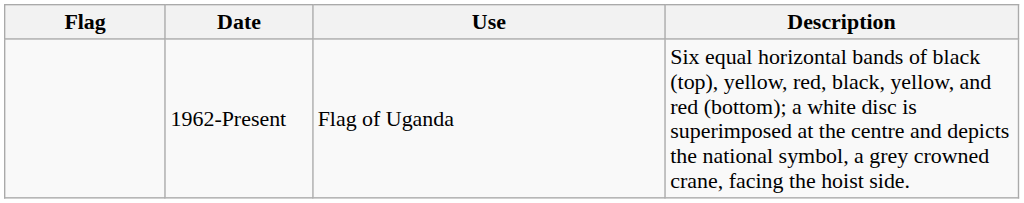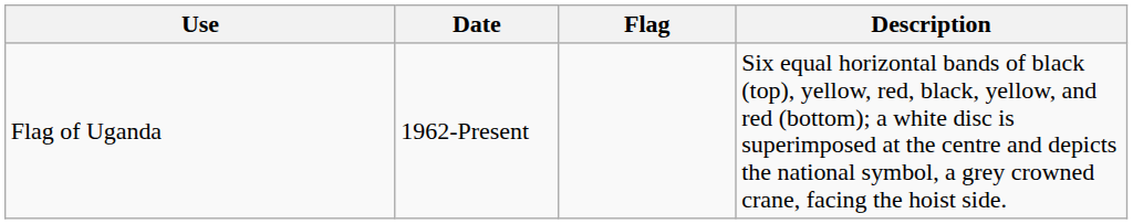 <table class="wikitable">
 <tr>
+<th style="width:250px;">Use</th>
+<th style="width:100px;">Date</th>
 <th style="width:110px;">Flag</th>
-<th style="width:100px;">Date</th>
-<th style="width:250px;">Use</th>
 <th style="width:250px;">Description</th>
 </tr>
 <tr>
+<td>Flag of Uganda</td>
+<td>1962-Present</td>
 <td></td>
-<td>1962-Present</td>
-<td>Flag of Uganda</td>
 <td>Six equal horizontal bands of black (top), yellow, red, black, yellow, and red (bottom); a white disc is superimposed at the centre and depicts the national symbol, a grey crowned crane, facing the hoist side.</td>
 </tr>
 </table>
